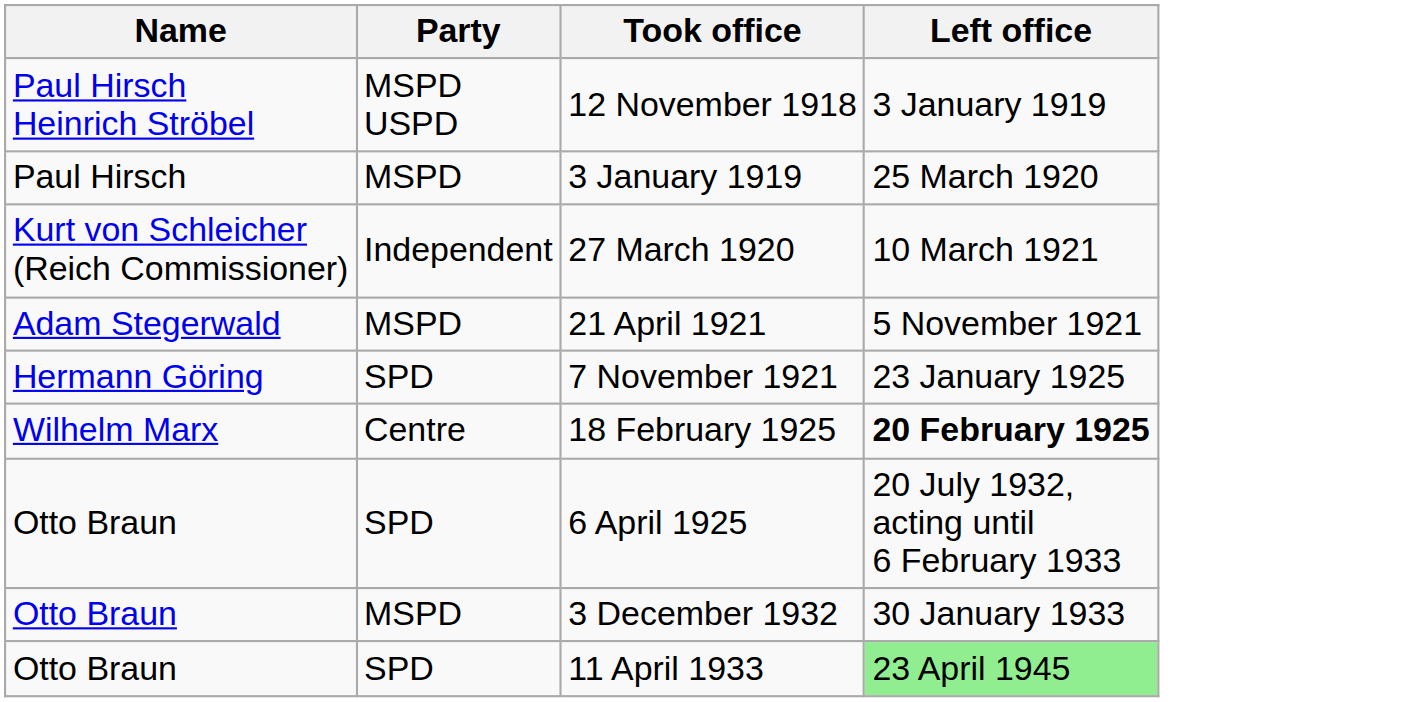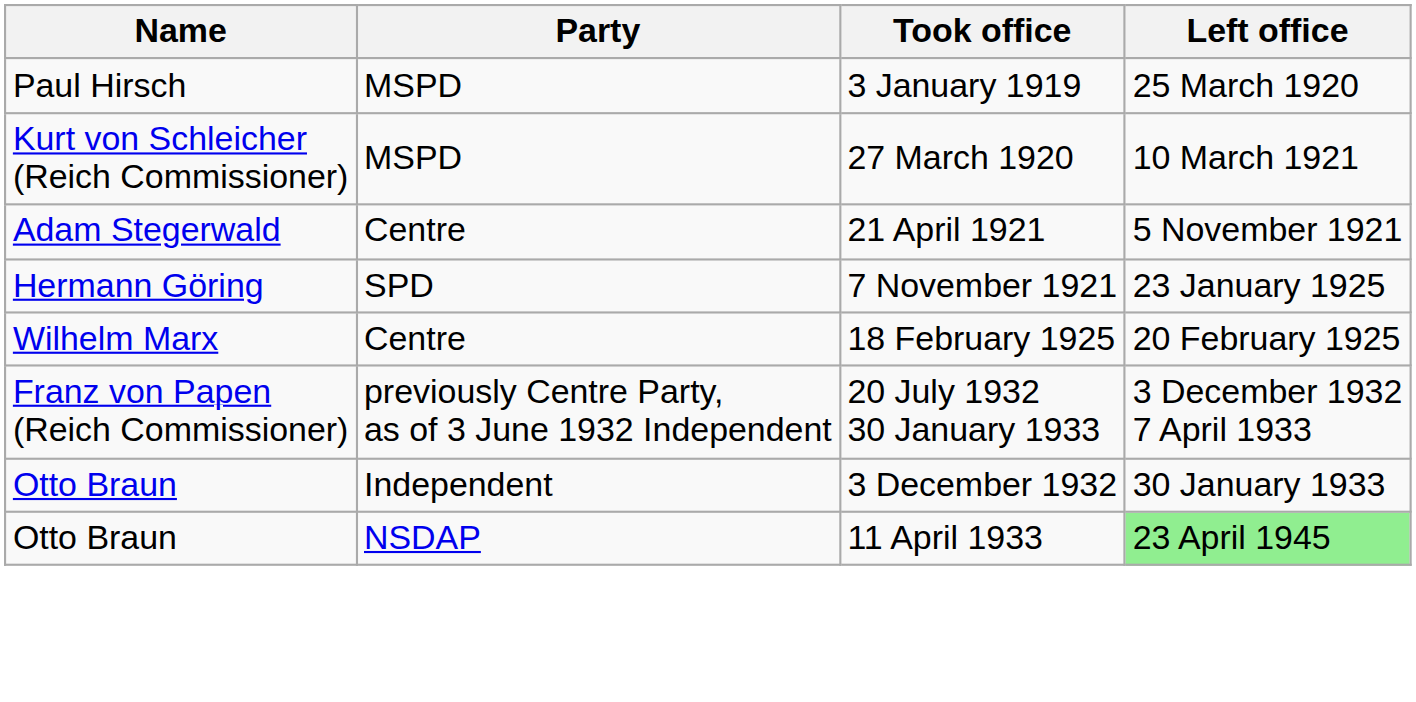 <table class="wikitable floatright">
 <tr>
 <th>Name</th>
 <th>Party</th>
 <th>Took office</th>
 <th>Left office</th>
-</tr>
-<tr>
-<td><a href='#'>Paul Hirsch</a><br><a href='#'>Heinrich Ströbel</a></td>
-<td>MSPD<br>USPD</td>
-<td>12 November 1918</td>
-<td>3 January 1919</td>
 </tr>
 <tr>
 <td>Paul Hirsch</td>
 <td>MSPD</td>
 <td>3 January 1919</td>
 <td>25 March 1920</td>
 </tr>
 <tr>
 <td><a href='#'>Kurt von Schleicher</a><br>(Reich Commissioner)</td>
-<td>Independent</td>
+<td>MSPD</td>
 <td>27 March 1920</td>
 <td>10 March 1921</td>
 </tr>
 <tr>
 <td><a href='#'>Adam Stegerwald</a></td>
-<td>MSPD</td>
+<td>Centre</td>
 <td>21 April 1921</td>
 <td>5 November 1921</td>
 </tr>
 <tr>
 <td><a href='#'>Hermann Göring</a></td>
 <td>SPD</td>
 <td>7 November 1921</td>
 <td>23 January 1925</td>
 </tr>
 <tr>
 <td><a href='#'>Wilhelm Marx</a></td>
 <td>Centre</td>
 <td>18 February 1925</td>
-<td><strong>20 February 1925</strong></td>
+<td>20 February 1925</td>
 </tr>
 <tr>
-<td>Otto Braun</td>
-<td>SPD</td>
-<td>6 April 1925</td>
-<td>20 July 1932,<br>acting until<br>6 February 1933</td>
+<td><a href='#'>Franz von Papen</a><br>(Reich Commissioner)</td>
+<td>previously Centre Party,<br>as of 3 June 1932 Independent</td>
+<td>20 July 1932<br>30 January 1933</td>
+<td>3 December 1932<br>7 April 1933</td>
 </tr>
 <tr>
 <td><a href='#'>Otto Braun</a></td>
-<td>MSPD</td>
+<td>Independent</td>
 <td>3 December 1932</td>
 <td>30 January 1933</td>
 </tr>
 <tr>
 <td>Otto Braun</td>
-<td>SPD</td>
+<td><a href='#'>NSDAP</a></td>
 <td>11 April 1933</td>
 <td style="background: lightgreen;">23 April 1945</td>
 </tr>
 </table>
